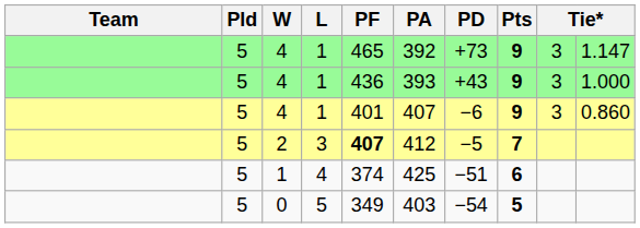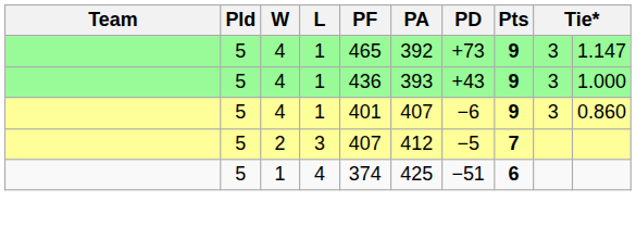 <table class="wikitable" style="text-align:center;">
 <tr>
 <th width=170>Team</th>
 <th width=25>Pld</th>
 <th width=25>W</th>
 <th width=25>L</th>
 <th width=35>PF</th>
 <th width=35>PA</th>
 <th width=35>PD</th>
 <th width=25>Pts</th>
 <th colspan=2>Tie*</th>
 </tr>
 <tr bgcolor="#98fb98">
 <td align="left"><em></em></td>
 <td>5</td>
 <td>4</td>
 <td>1</td>
 <td>465</td>
 <td>392</td>
 <td>+73</td>
 <td><strong>9</strong></td>
 <td width=25>3</td>
 <td width=35>1.147</td>
 </tr>
 <tr bgcolor="#98fb98">
 <td align="left"><em></em></td>
 <td>5</td>
 <td>4</td>
 <td>1</td>
 <td>436</td>
 <td>393</td>
 <td>+43</td>
 <td><strong>9</strong></td>
 <td>3</td>
 <td>1.000</td>
 </tr>
 <tr bgcolor="#FFFF99">
 <td align="left"><em></em></td>
 <td>5</td>
 <td>4</td>
 <td>1</td>
 <td>401</td>
 <td>407</td>
 <td>−6</td>
 <td><strong>9</strong></td>
 <td>3</td>
 <td>0.860</td>
 </tr>
 <tr bgcolor="#FFFF99">
 <td align="left"><em></em></td>
 <td>5</td>
 <td>2</td>
 <td>3</td>
-<td><strong>407</strong></td>
+<td>407</td>
 <td>412</td>
 <td>−5</td>
 <td><strong>7</strong></td>
 <td></td>
 <td></td>
 </tr>
 <tr>
 <td align="left"></td>
 <td>5</td>
 <td>1</td>
 <td>4</td>
 <td>374</td>
 <td>425</td>
 <td>−51</td>
 <td><strong>6</strong></td>
 <td></td>
 <td></td>
 </tr>
-<tr>
-<td align="left"></td>
-<td>5</td>
-<td>0</td>
-<td>5</td>
-<td>349</td>
-<td>403</td>
-<td>−54</td>
-<td><strong>5</strong></td>
-<td></td>
-<td></td>
-</tr>
 </table>
